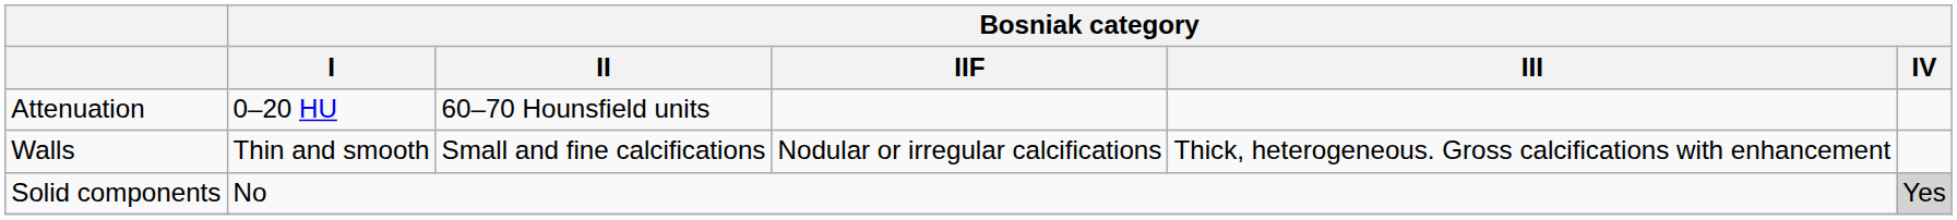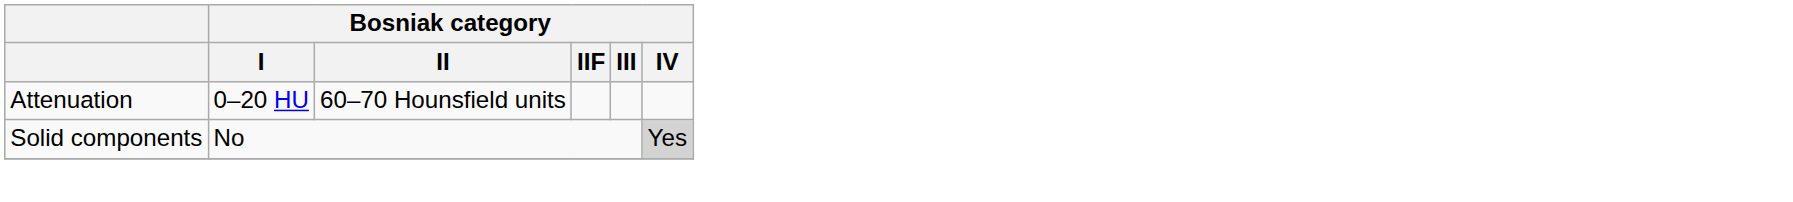 <table class="wikitable">
 <tr>
 <th></th>
 <th colspan=5>Bosniak category</th>
 </tr>
 <tr>
 <th></th>
 <th>I</th>
 <th>II</th>
 <th>IIF</th>
 <th>III</th>
 <th>IV</th>
 </tr>
 <tr>
 <td>Attenuation</td>
 <td>0–20 <a href='#'>HU</a></td>
 <td>60–70 Hounsfield units</td>
 <td></td>
 <td></td>
 <td></td>
 </tr>
 <tr>
-<td>Walls</td>
-<td>Thin and smooth</td>
-<td>Small and fine calcifications</td>
-<td>Nodular or irregular calcifications</td>
-<td>Thick, heterogeneous. Gross calcifications with enhancement</td>
-<td></td>
-</tr>
-<tr>
 <td>Solid components</td>
 <td colspan=4>No</td>
 <td style="background: lightgrey;">Yes</td>
 </tr>
 <tr>
 </tr>
 </table>
